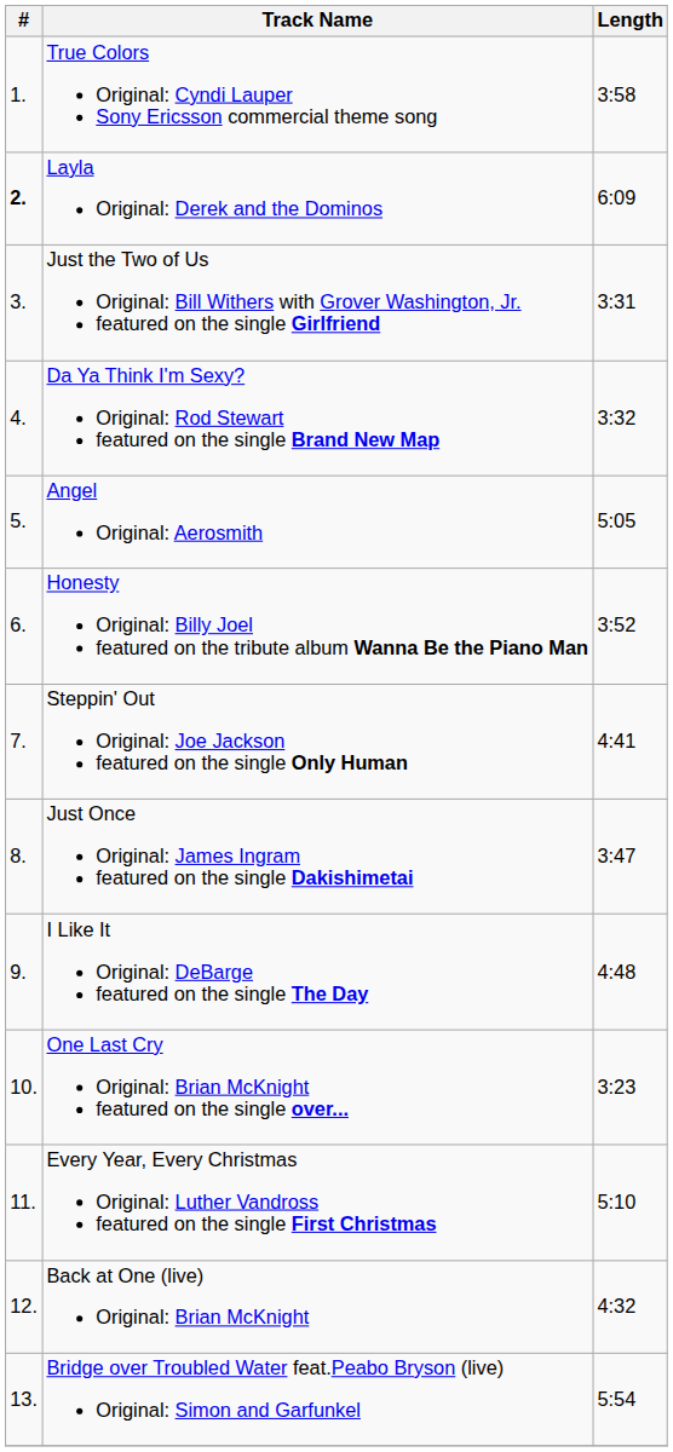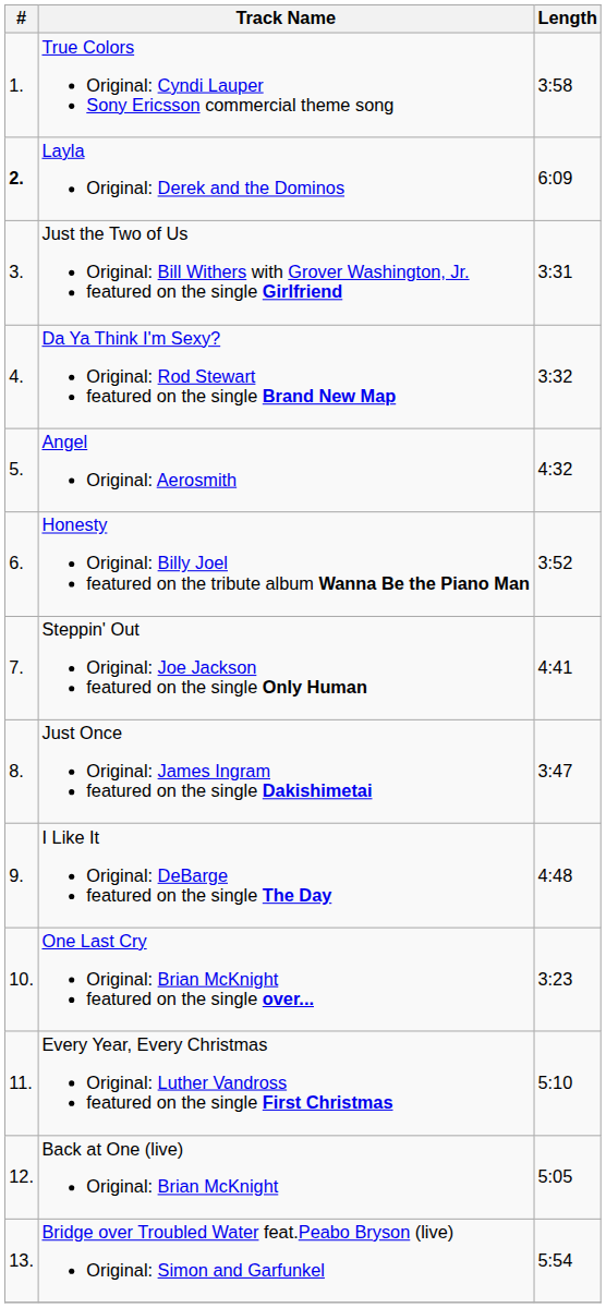 <table class="wikitable">
 <tr>
 <th align="left">#</th>
 <th align="left">Track Name</th>
 <th align="left">Length</th>
 </tr>
 <tr>
 <td align="left">1.</td>
 <td align="left"><a href='#'>True Colors</a><br><ul><li>Original: <a href='#'>Cyndi Lauper</a></li><li><a href='#'>Sony Ericsson</a> commercial theme song</li></ul></td>
 <td align="left">3:58</td>
 </tr>
 <tr>
 <td align="left"><strong>2.</strong></td>
 <td align="left"><a href='#'>Layla</a><br><ul><li>Original: <a href='#'>Derek and the Dominos</a></li></ul></td>
 <td align="left">6:09</td>
 </tr>
 <tr>
 <td align="left">3.</td>
 <td align="left">Just the Two of Us<br><ul><li>Original: <a href='#'>Bill Withers</a> with <a href='#'>Grover Washington, Jr.</a></li><li>featured on the single <strong><a href='#'>Girlfriend</a></strong></li></ul></td>
 <td align="left">3:31</td>
 </tr>
 <tr>
 <td align="left">4.</td>
 <td align="left"><a href='#'>Da Ya Think I'm Sexy?</a><br><ul><li>Original: <a href='#'>Rod Stewart</a></li><li>featured on the single <strong><a href='#'>Brand New Map</a></strong></li></ul></td>
 <td align="left">3:32</td>
 </tr>
 <tr>
 <td align="left">5.</td>
 <td align="left"><a href='#'>Angel</a><br><ul><li>Original: <a href='#'>Aerosmith</a></li></ul></td>
-<td align="left">5:05</td>
+<td align="left">4:32</td>
 </tr>
 <tr>
 <td align="left">6.</td>
 <td align="left"><a href='#'>Honesty</a><br><ul><li>Original: <a href='#'>Billy Joel</a></li><li>featured on the tribute album <strong>Wanna Be the Piano Man</strong></li></ul></td>
 <td align="left">3:52</td>
 </tr>
 <tr>
 <td align="left">7.</td>
 <td align="left">Steppin' Out<br><ul><li>Original: <a href='#'>Joe Jackson</a></li><li>featured on the single <strong>Only Human</strong></li></ul></td>
 <td align="left">4:41</td>
 </tr>
 <tr>
 <td align="left">8.</td>
 <td align="left">Just Once<br><ul><li>Original: <a href='#'>James Ingram</a></li><li>featured on the single <strong><a href='#'>Dakishimetai</a></strong></li></ul></td>
 <td align="left">3:47</td>
 </tr>
 <tr>
 <td align="left">9.</td>
 <td align="left">I Like It<br><ul><li>Original: <a href='#'>DeBarge</a></li><li>featured on the single <strong><a href='#'>The Day</a></strong></li></ul></td>
 <td align="left">4:48</td>
 </tr>
 <tr>
 <td align="left">10.</td>
 <td align="left"><a href='#'>One Last Cry</a><br><ul><li>Original: <a href='#'>Brian McKnight</a></li><li>featured on the single <strong><a href='#'>over...</a></strong></li></ul></td>
 <td align="left">3:23</td>
 </tr>
 <tr>
 <td align="left">11.</td>
 <td align="left">Every Year, Every Christmas<br><ul><li>Original: <a href='#'>Luther Vandross</a></li><li>featured on the single <strong><a href='#'>First Christmas</a></strong></li></ul></td>
 <td align="left">5:10</td>
 </tr>
 <tr>
 <td align="left">12.</td>
 <td align="left">Back at One (live)<br><ul><li>Original: <a href='#'>Brian McKnight</a></li></ul></td>
-<td align="left">4:32</td>
+<td align="left">5:05</td>
 </tr>
 <tr>
 <td align="left">13.</td>
 <td align="left"><a href='#'>Bridge over Troubled Water</a> feat.<a href='#'>Peabo Bryson</a> (live)<br><ul><li>Original: <a href='#'>Simon and Garfunkel</a></li></ul></td>
 <td align="left">5:54</td>
 </tr>
 <tr>
 </tr>
 </table>
